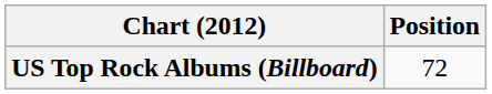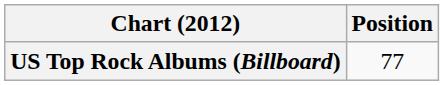 <table class="wikitable plainrowheaders" style="text-align:center">
 <tr>
 <th>Chart (2012)</th>
 <th>Position</th>
 </tr>
 <tr>
 <th scope="row">US Top Rock Albums (<em>Billboard</em>)</th>
-<td>72</td>
+<td>77</td>
 </tr>
 </table>
